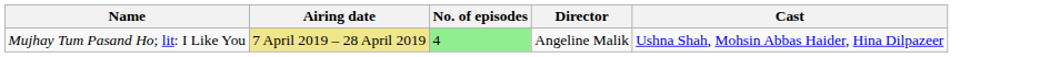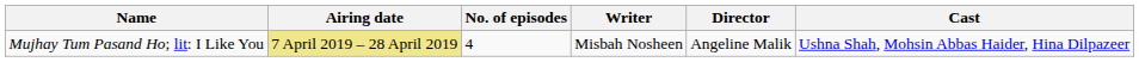 <table class="wikitable plainrowheaders">
 <tr>
 <th>Name</th>
 <th>Airing date</th>
 <th>No. of episodes</th>
+<th>Writer</th>
 <th>Director</th>
 <th>Cast</th>
 </tr>
 <tr>
 <td><em>Mujhay Tum Pasand Ho</em>; <a href='#'>lit</a>: I Like You</td>
 <td style="background: khaki;">7 April 2019 – 28 April 2019</td>
-<td style="background: lightgreen;">4</td>
+<td>4</td>
+<td>Misbah Nosheen</td>
 <td>Angeline Malik</td>
 <td><a href='#'>Ushna Shah</a>, <a href='#'>Mohsin Abbas Haider</a>, <a href='#'>Hina Dilpazeer</a></td>
 </tr>
 </table>
